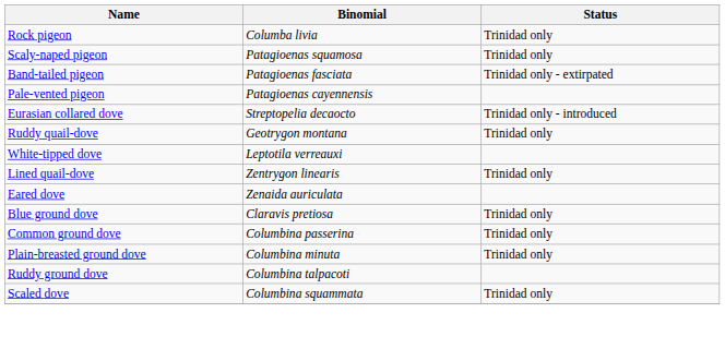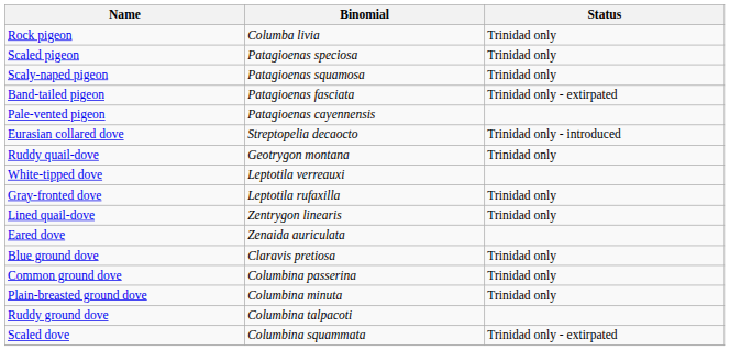 <table width=72% class="wikitable">
 <tr>
 <th width=24%>Name</th>
 <th width=24%>Binomial</th>
 <th width=24%>Status</th>
 </tr>
 <tr>
 <td><a href='#'>Rock pigeon</a></td>
 <td><em>Columba livia</em></td>
+<td>Trinidad only</td>
+</tr>
+<tr>
+<td><a href='#'>Scaled pigeon</a></td>
+<td><em>Patagioenas speciosa</em></td>
 <td>Trinidad only</td>
 </tr>
 <tr>
 <td><a href='#'>Scaly-naped pigeon</a></td>
 <td><em>Patagioenas squamosa</em></td>
 <td>Trinidad only</td>
 </tr>
 <tr>
 <td><a href='#'>Band-tailed pigeon</a></td>
 <td><em>Patagioenas fasciata</em></td>
 <td>Trinidad only - extirpated</td>
 </tr>
 <tr>
 <td><a href='#'>Pale-vented pigeon</a></td>
 <td><em>Patagioenas cayennensis</em></td>
 <td></td>
 </tr>
 <tr>
 <td><a href='#'>Eurasian collared dove</a></td>
 <td><em>Streptopelia decaocto</em></td>
 <td>Trinidad only - introduced</td>
 </tr>
 <tr>
 <td><a href='#'>Ruddy quail-dove</a></td>
 <td><em>Geotrygon montana</em></td>
 <td>Trinidad only</td>
 </tr>
 <tr>
 <td><a href='#'>White-tipped dove</a></td>
 <td><em>Leptotila verreauxi</em></td>
 <td></td>
+</tr>
+<tr>
+<td><a href='#'>Gray-fronted dove</a></td>
+<td><em>Leptotila rufaxilla</em></td>
+<td>Trinidad only</td>
 </tr>
 <tr>
 <td><a href='#'>Lined quail-dove</a></td>
 <td><em>Zentrygon linearis</em></td>
 <td>Trinidad only</td>
 </tr>
 <tr>
 <td><a href='#'>Eared dove</a></td>
 <td><em>Zenaida auriculata</em></td>
 <td></td>
 </tr>
 <tr>
 <td><a href='#'>Blue ground dove</a></td>
 <td><em>Claravis pretiosa</em></td>
 <td>Trinidad only</td>
 </tr>
 <tr>
 <td><a href='#'>Common ground dove</a></td>
 <td><em>Columbina passerina</em></td>
 <td>Trinidad only</td>
 </tr>
 <tr>
 <td><a href='#'>Plain-breasted ground dove</a></td>
 <td><em>Columbina minuta</em></td>
 <td>Trinidad only</td>
 </tr>
 <tr>
 <td><a href='#'>Ruddy ground dove</a></td>
 <td><em>Columbina talpacoti</em></td>
 <td></td>
 </tr>
 <tr>
 <td><a href='#'>Scaled dove</a></td>
 <td><em>Columbina squammata</em></td>
-<td>Trinidad only</td>
+<td>Trinidad only - extirpated</td>
 </tr>
 <tr>
 </tr>
 </table>
